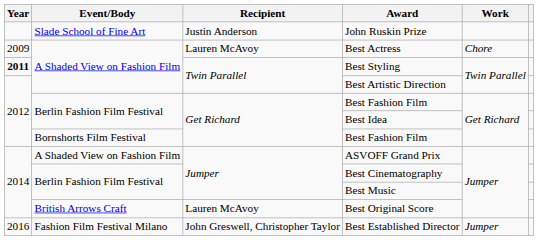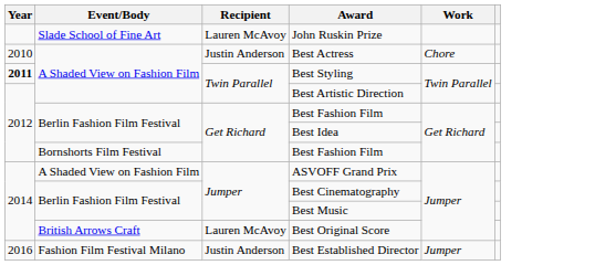 <table class="wikitable sortable">
 <tr>
 <th>Year</th>
 <th>Event/Body</th>
 <th>Recipient</th>
 <th>Award</th>
 <th>Work</th>
 <th class="unsortable"></th>
 </tr>
 <tr>
 <td></td>
 <td><a href='#'>Slade School of Fine Art</a></td>
-<td>Justin Anderson</td>
+<td>Lauren McAvoy</td>
 <td>John Ruskin Prize</td>
 <td></td>
 <td></td>
 </tr>
 <tr>
-<td style="text-align: center;">2009</td>
+<td style="text-align: center;">2010</td>
 <td rowspan="3"><a href='#'>A Shaded View on Fashion Film</a></td>
-<td>Lauren McAvoy</td>
+<td>Justin Anderson</td>
 <td>Best Actress</td>
 <td><em>Chore</em></td>
 <td></td>
 </tr>
 <tr>
 <td style="text-align: center;"><strong>2011</strong></td>
 <td rowspan="2"><em>Twin Parallel</em></td>
 <td>Best Styling</td>
 <td rowspan="2"><em>Twin Parallel</em></td>
 <td></td>
 </tr>
 <tr>
 <td rowspan="4" style="text-align: center;">2012</td>
 <td>Best Artistic Direction</td>
 <td></td>
 </tr>
 <tr>
 <td rowspan="2">Berlin Fashion Film Festival</td>
 <td rowspan="3"><em>Get Richard</em></td>
 <td>Best Fashion Film</td>
 <td rowspan="3"><em>Get Richard</em></td>
 <td></td>
 </tr>
 <tr>
 <td>Best Idea</td>
 <td></td>
 </tr>
 <tr>
 <td>Bornshorts Film Festival</td>
 <td>Best Fashion Film</td>
 <td></td>
 </tr>
 <tr>
 <td rowspan="4" style="text-align: center;">2014</td>
 <td>A Shaded View on Fashion Film</td>
 <td rowspan="3"><em>Jumper</em></td>
 <td>ASVOFF Grand Prix</td>
 <td rowspan="4"><em>Jumper</em></td>
 <td></td>
 </tr>
 <tr>
 <td rowspan="2">Berlin Fashion Film Festival</td>
 <td>Best Cinematography</td>
 <td></td>
 </tr>
 <tr>
 <td>Best Music</td>
 <td></td>
 </tr>
 <tr>
 <td><a href='#'>British Arrows Craft</a></td>
 <td>Lauren McAvoy</td>
 <td>Best Original Score</td>
 <td></td>
 </tr>
 <tr>
 <td style="text-align: center;">2016</td>
 <td>Fashion Film Festival Milano</td>
-<td>John Greswell, Christopher Taylor</td>
+<td>Justin Anderson</td>
 <td>Best Established Director</td>
 <td><em>Jumper</em></td>
 <td></td>
 </tr>
 </table>
